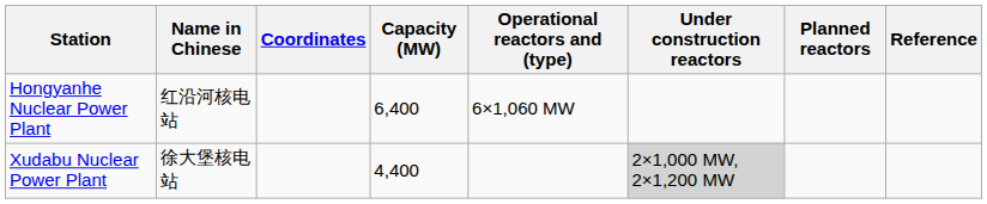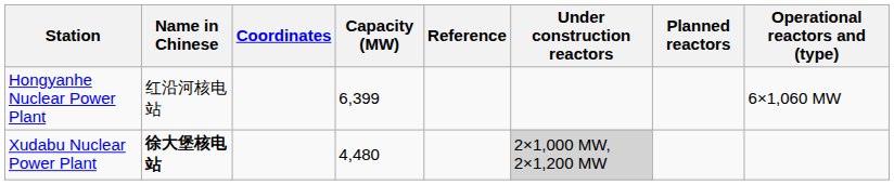 <table class="wikitable sortable">
 <tr>
 <th>Station</th>
 <th>Name in Chinese</th>
 <th><a href='#'>Coordinates</a></th>
 <th>Capacity (MW)</th>
-<th>Operational reactors and (type)</th>
+<th>Reference</th>
 <th>Under construction reactors</th>
 <th>Planned reactors</th>
-<th>Reference</th>
+<th>Operational reactors and (type)</th>
 </tr>
 <tr>
 <td><a href='#'>Hongyanhe Nuclear Power Plant</a></td>
 <td>红沿河核电站</td>
 <td></td>
-<td>6,400</td>
-<td>6×1,060 MW</td>
+<td>6,399</td>
 <td></td>
 <td></td>
 <td></td>
+<td>6×1,060 MW</td>
 </tr>
 <tr>
 <td><a href='#'>Xudabu Nuclear Power Plant</a></td>
-<td>徐大堡核电站</td>
+<td><strong>徐大堡核电站</strong></td>
 <td></td>
-<td>4,400</td>
+<td>4,480</td>
 <td></td>
 <td style="background: lightgrey;">2×1,000 MW, 2×1,200 MW</td>
 <td></td>
 <td></td>
 </tr>
 </table>
